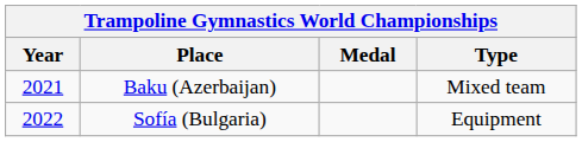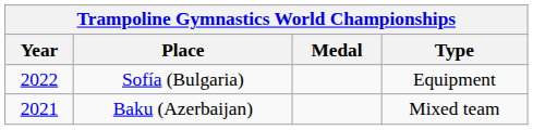 <table class="wikitable center col2izq" style="text-align:center;width:445px;">
 <tr>
 <th colspan="4"><a href='#'>Trampoline Gymnastics World Championships</a></th>
 </tr>
 <tr>
 <th>Year</th>
 <th>Place</th>
 <th>Medal</th>
 <th>Type</th>
 </tr>
 <tr>
+<td><a href='#'>2022</a></td>
+<td><a href='#'>Sofía</a> (Bulgaria)</td>
+<td></td>
+<td>Equipment</td>
+</tr>
+<tr>
 <td><a href='#'>2021</a></td>
 <td><a href='#'>Baku</a> (Azerbaijan)</td>
 <td></td>
 <td>Mixed team</td>
 </tr>
-<tr>
-<td><a href='#'>2022</a></td>
-<td><a href='#'>Sofía</a> (Bulgaria)</td>
-<td></td>
-<td>Equipment</td>
-</tr>
 </table>
